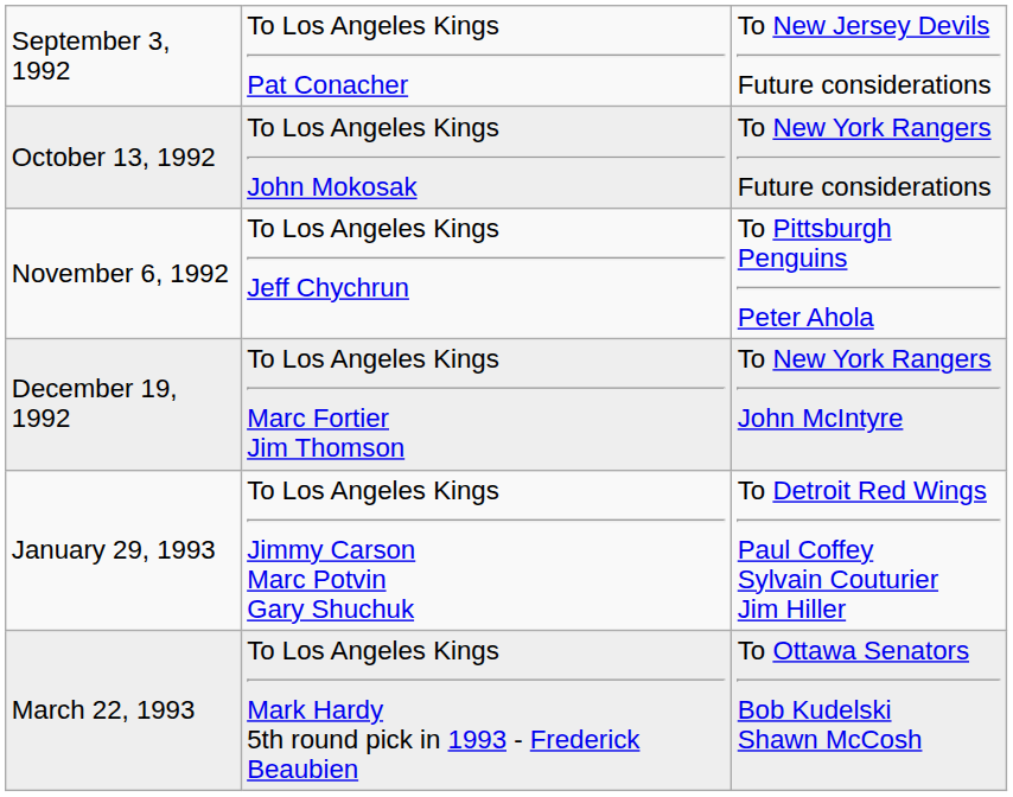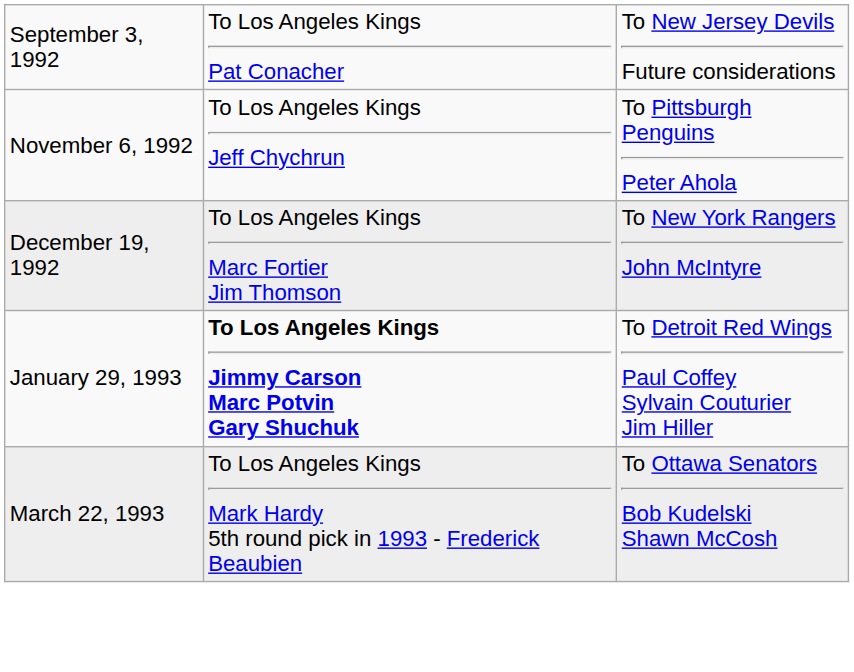 <table class="wikitable">
 <tr>
 <td>September 3, 1992</td>
 <td valign="top">To Los Angeles Kings<hr><a href='#'>Pat Conacher</a></td>
 <td valign="top">To <a href='#'>New Jersey Devils</a><hr>Future considerations</td>
-</tr>
-<tr style="background:#eee;">
-<td>October 13, 1992</td>
-<td valign="top">To Los Angeles Kings<hr><a href='#'>John Mokosak</a></td>
-<td valign="top">To <a href='#'>New York Rangers</a><hr>Future considerations</td>
 </tr>
 <tr>
 <td>November 6, 1992</td>
 <td valign="top">To Los Angeles Kings<hr><a href='#'>Jeff Chychrun</a></td>
 <td valign="top">To <a href='#'>Pittsburgh Penguins</a><hr><a href='#'>Peter Ahola</a></td>
 </tr>
 <tr style="background:#eee;">
 <td>December 19, 1992</td>
 <td valign="top">To Los Angeles Kings<hr><a href='#'>Marc Fortier</a> <br> <a href='#'>Jim Thomson</a></td>
 <td valign="top">To <a href='#'>New York Rangers</a><hr><a href='#'>John McIntyre</a></td>
 </tr>
 <tr>
 <td>January 29, 1993</td>
-<td valign="top">To Los Angeles Kings<hr><a href='#'>Jimmy Carson</a> <br> <a href='#'>Marc Potvin</a> <br> <a href='#'>Gary Shuchuk</a></td>
+<td valign="top"><strong>To Los Angeles Kings<hr><a href='#'>Jimmy Carson</a> <br> <a href='#'>Marc Potvin</a> <br> <a href='#'>Gary Shuchuk</a></strong></td>
 <td valign="top">To <a href='#'>Detroit Red Wings</a><hr><a href='#'>Paul Coffey</a> <br> <a href='#'>Sylvain Couturier</a> <br> <a href='#'>Jim Hiller</a></td>
 </tr>
 <tr style="background:#eee;">
 <td>March 22, 1993</td>
 <td valign="top">To Los Angeles Kings<hr><a href='#'>Mark Hardy</a> <br> 5th round pick in <a href='#'>1993</a> - <a href='#'>Frederick Beaubien</a></td>
 <td valign="top">To <a href='#'>Ottawa Senators</a><hr><a href='#'>Bob Kudelski</a> <br> <a href='#'>Shawn McCosh</a></td>
 </tr>
 </table>
